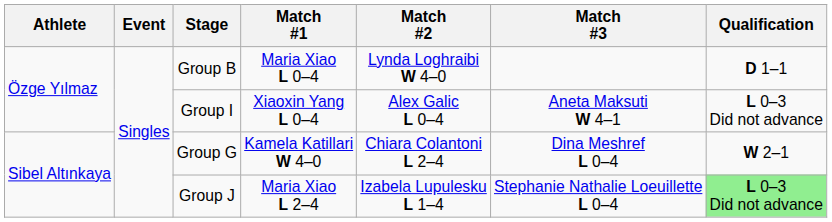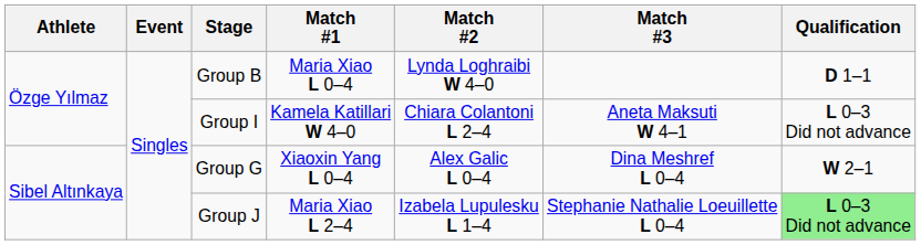 <table class=wikitable>
 <tr>
 <th>Athlete</th>
 <th>Event</th>
 <th>Stage</th>
 <th>Match<br>#1</th>
 <th>Match<br>#2</th>
 <th>Match<br>#3</th>
 <th>Qualification</th>
 </tr>
 <tr align=center>
 <td align=left rowspan=2><a href='#'>Özge Yılmaz</a></td>
 <td align=left rowspan=4><a href='#'>Singles</a></td>
 <td>Group B</td>
 <td> <a href='#'>Maria Xiao</a><br><strong>L</strong> 0–4</td>
 <td> <a href='#'>Lynda Loghraibi</a><br><strong>W</strong> 4–0</td>
 <td></td>
 <td><strong>D</strong> 1–1</td>
 </tr>
 <tr align=center>
 <td>Group I</td>
-<td> <a href='#'>Xiaoxin Yang</a><br><strong>L</strong> 0–4</td>
-<td> <a href='#'>Alex Galic</a><br><strong>L</strong> 0–4</td>
+<td> <a href='#'>Kamela Katillari</a><br><strong>W</strong> 4–0</td>
+<td> <a href='#'>Chiara Colantoni</a><br><strong>L</strong> 2–4</td>
 <td> <a href='#'>Aneta Maksuti</a><br><strong>W</strong> 4–1</td>
 <td><strong>L</strong> 0–3<br>Did not advance</td>
 </tr>
 <tr align=center>
 <td align=left rowspan=2><a href='#'>Sibel Altınkaya</a></td>
 <td>Group G</td>
-<td> <a href='#'>Kamela Katillari</a><br><strong>W</strong> 4–0</td>
-<td> <a href='#'>Chiara Colantoni</a><br><strong>L</strong> 2–4</td>
+<td> <a href='#'>Xiaoxin Yang</a><br><strong>L</strong> 0–4</td>
+<td> <a href='#'>Alex Galic</a><br><strong>L</strong> 0–4</td>
 <td> <a href='#'>Dina Meshref</a><br><strong>L</strong> 0–4</td>
 <td><strong>W</strong> 2–1</td>
 </tr>
 <tr align=center>
 <td>Group J</td>
 <td> <a href='#'>Maria Xiao</a><br><strong>L</strong> 2–4</td>
 <td> <a href='#'>Izabela Lupulesku</a><br><strong>L</strong> 1–4</td>
 <td> <a href='#'>Stephanie Nathalie Loeuillette</a><br><strong>L</strong> 0–4</td>
 <td style="background: lightgreen;"><strong>L</strong> 0–3<br>Did not advance</td>
 </tr>
 </table>
